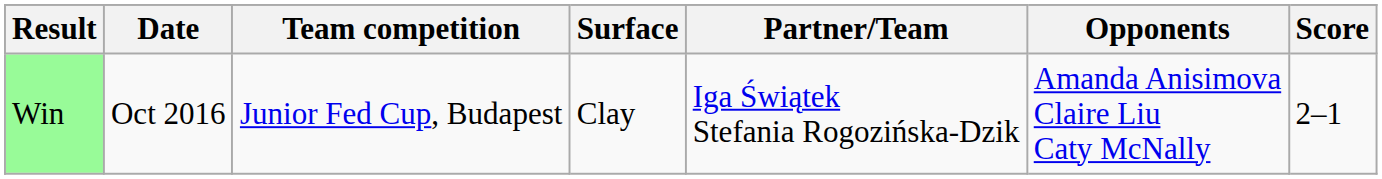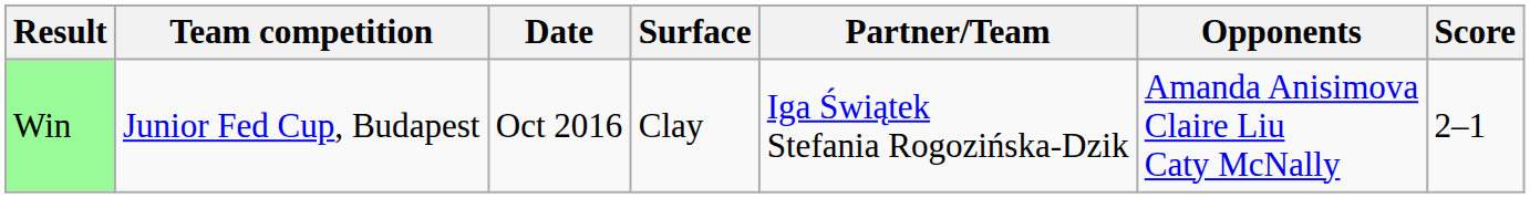 <table class="sortable wikitable">
 <tr>
 <th>Result</th>
+<th>Team competition</th>
 <th>Date</th>
-<th>Team competition</th>
 <th>Surface</th>
 <th>Partner/Team</th>
 <th>Opponents</th>
 <th>Score</th>
 </tr>
 <tr>
 <td bgcolor=98fb98>Win</td>
+<td><a href='#'>Junior Fed Cup</a>, Budapest</td>
 <td>Oct 2016</td>
-<td><a href='#'>Junior Fed Cup</a>, Budapest</td>
 <td>Clay</td>
 <td> <a href='#'>Iga Świątek</a> <br>  Stefania Rogozińska-Dzik</td>
 <td> <a href='#'>Amanda Anisimova</a> <br>  <a href='#'>Claire Liu</a> <br>  <a href='#'>Caty McNally</a></td>
 <td>2–1</td>
 </tr>
 </table>
